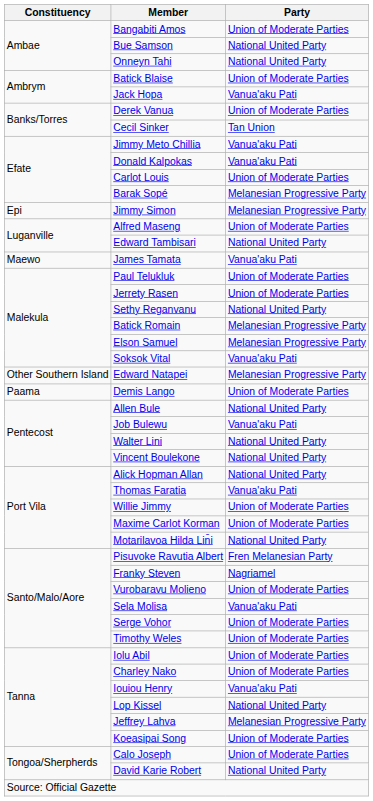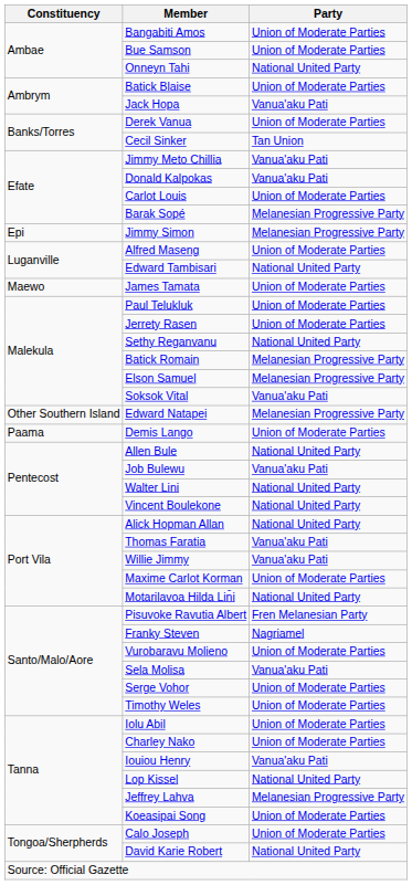 <table class="wikitable sortable">
 <tr>
 <th>Constituency</th>
 <th>Member</th>
 <th>Party</th>
 </tr>
 <tr>
 <td rowspan=3>Ambae</td>
 <td><a href='#'>Bangabiti Amos</a></td>
 <td><a href='#'>Union of Moderate Parties</a></td>
 </tr>
 <tr>
 <td><a href='#'>Bue Samson</a></td>
-<td><a href='#'>National United Party</a></td>
+<td><a href='#'>Union of Moderate Parties</a></td>
 </tr>
 <tr>
 <td><a href='#'>Onneyn Tahi</a></td>
 <td><a href='#'>National United Party</a></td>
 </tr>
 <tr>
 <td rowspan=2>Ambrym</td>
 <td><a href='#'>Batick Blaise</a></td>
 <td><a href='#'>Union of Moderate Parties</a></td>
 </tr>
 <tr>
 <td><a href='#'>Jack Hopa</a></td>
 <td><a href='#'>Vanua'aku Pati</a></td>
 </tr>
 <tr>
 <td rowspan=2>Banks/Torres</td>
 <td><a href='#'>Derek Vanua</a></td>
 <td><a href='#'>Union of Moderate Parties</a></td>
 </tr>
 <tr>
 <td><a href='#'>Cecil Sinker</a></td>
 <td><a href='#'>Tan Union</a></td>
 </tr>
 <tr>
 <td rowspan=4>Efate</td>
 <td><a href='#'>Jimmy Meto Chillia</a></td>
 <td><a href='#'>Vanua'aku Pati</a></td>
 </tr>
 <tr>
 <td><a href='#'>Donald Kalpokas</a></td>
 <td><a href='#'>Vanua'aku Pati</a></td>
 </tr>
 <tr>
 <td><a href='#'>Carlot Louis</a></td>
 <td><a href='#'>Union of Moderate Parties</a></td>
 </tr>
 <tr>
 <td><a href='#'>Barak Sopé</a></td>
 <td><a href='#'>Melanesian Progressive Party</a></td>
 </tr>
 <tr>
 <td>Epi</td>
 <td><a href='#'>Jimmy Simon</a></td>
 <td><a href='#'>Melanesian Progressive Party</a></td>
 </tr>
 <tr>
 <td rowspan=2>Luganville</td>
 <td><a href='#'>Alfred Maseng</a></td>
 <td><a href='#'>Union of Moderate Parties</a></td>
 </tr>
 <tr>
 <td><a href='#'>Edward Tambisari</a></td>
 <td><a href='#'>National United Party</a></td>
 </tr>
 <tr>
 <td>Maewo</td>
 <td><a href='#'>James Tamata</a></td>
-<td><a href='#'>Vanua'aku Pati</a></td>
+<td><a href='#'>Union of Moderate Parties</a></td>
 </tr>
 <tr>
 <td rowspan=6>Malekula</td>
 <td><a href='#'>Paul Telukluk</a></td>
 <td><a href='#'>Union of Moderate Parties</a></td>
 </tr>
 <tr>
 <td><a href='#'>Jerrety Rasen</a></td>
 <td><a href='#'>Union of Moderate Parties</a></td>
 </tr>
 <tr>
 <td><a href='#'>Sethy Reganvanu</a></td>
 <td><a href='#'>National United Party</a></td>
 </tr>
 <tr>
 <td><a href='#'>Batick Romain</a></td>
 <td><a href='#'>Melanesian Progressive Party</a></td>
 </tr>
 <tr>
 <td><a href='#'>Elson Samuel</a></td>
 <td><a href='#'>Melanesian Progressive Party</a></td>
 </tr>
 <tr>
 <td><a href='#'>Soksok Vital</a></td>
 <td><a href='#'>Vanua'aku Pati</a></td>
 </tr>
 <tr>
 <td>Other Southern Island</td>
 <td><a href='#'>Edward Natapei</a></td>
 <td><a href='#'>Melanesian Progressive Party</a></td>
 </tr>
 <tr>
 <td>Paama</td>
 <td><a href='#'>Demis Lango</a></td>
 <td><a href='#'>Union of Moderate Parties</a></td>
 </tr>
 <tr>
 <td rowspan=4>Pentecost</td>
 <td><a href='#'>Allen Bule</a></td>
 <td><a href='#'>National United Party</a></td>
 </tr>
 <tr>
 <td><a href='#'>Job Bulewu</a></td>
 <td><a href='#'>Vanua'aku Pati</a></td>
 </tr>
 <tr>
 <td><a href='#'>Walter Lini</a></td>
 <td><a href='#'>National United Party</a></td>
 </tr>
 <tr>
 <td><a href='#'>Vincent Boulekone</a></td>
 <td><a href='#'>National United Party</a></td>
 </tr>
 <tr>
 <td rowspan=5>Port Vila</td>
 <td><a href='#'>Alick Hopman Allan</a></td>
 <td><a href='#'>National United Party</a></td>
 </tr>
 <tr>
 <td><a href='#'>Thomas Faratia</a></td>
 <td><a href='#'>Vanua'aku Pati</a></td>
 </tr>
 <tr>
 <td><a href='#'>Willie Jimmy</a></td>
-<td><a href='#'>Union of Moderate Parties</a></td>
+<td><a href='#'>Vanua'aku Pati</a></td>
 </tr>
 <tr>
 <td><a href='#'>Maxime Carlot Korman</a></td>
 <td><a href='#'>Union of Moderate Parties</a></td>
 </tr>
 <tr>
 <td><a href='#'>Motarilavoa Hilda Lin̄i</a></td>
 <td><a href='#'>National United Party</a></td>
 </tr>
 <tr>
 <td rowspan=6>Santo/Malo/Aore</td>
 <td><a href='#'>Pisuvoke Ravutia Albert</a></td>
 <td><a href='#'>Fren Melanesian Party</a></td>
 </tr>
 <tr>
 <td><a href='#'>Franky Steven</a></td>
 <td><a href='#'>Nagriamel</a></td>
 </tr>
 <tr>
 <td><a href='#'>Vurobaravu Molieno</a></td>
 <td><a href='#'>Union of Moderate Parties</a></td>
 </tr>
 <tr>
 <td><a href='#'>Sela Molisa</a></td>
 <td><a href='#'>Vanua'aku Pati</a></td>
 </tr>
 <tr>
 <td><a href='#'>Serge Vohor</a></td>
 <td><a href='#'>Union of Moderate Parties</a></td>
 </tr>
 <tr>
 <td><a href='#'>Timothy Weles</a></td>
 <td><a href='#'>Union of Moderate Parties</a></td>
 </tr>
 <tr>
 <td rowspan=6>Tanna</td>
 <td><a href='#'>Iolu Abil</a></td>
 <td><a href='#'>Union of Moderate Parties</a></td>
 </tr>
 <tr>
 <td><a href='#'>Charley Nako</a></td>
 <td><a href='#'>Union of Moderate Parties</a></td>
 </tr>
 <tr>
 <td><a href='#'>Iouiou Henry</a></td>
 <td><a href='#'>Vanua'aku Pati</a></td>
 </tr>
 <tr>
 <td><a href='#'>Lop Kissel</a></td>
 <td><a href='#'>National United Party</a></td>
 </tr>
 <tr>
 <td><a href='#'>Jeffrey Lahva</a></td>
 <td><a href='#'>Melanesian Progressive Party</a></td>
 </tr>
 <tr>
 <td><a href='#'>Koeasipai Song</a></td>
 <td><a href='#'>Union of Moderate Parties</a></td>
 </tr>
 <tr>
 <td rowspan=2>Tongoa/Sherpherds</td>
 <td><a href='#'>Calo Joseph</a></td>
 <td><a href='#'>Union of Moderate Parties</a></td>
 </tr>
 <tr>
 <td><a href='#'>David Karie Robert</a></td>
 <td><a href='#'>National United Party</a></td>
 </tr>
 <tr class=sortbottom>
 <td colspan=4 align=left>Source: Official Gazette</td>
 </tr>
 </table>
